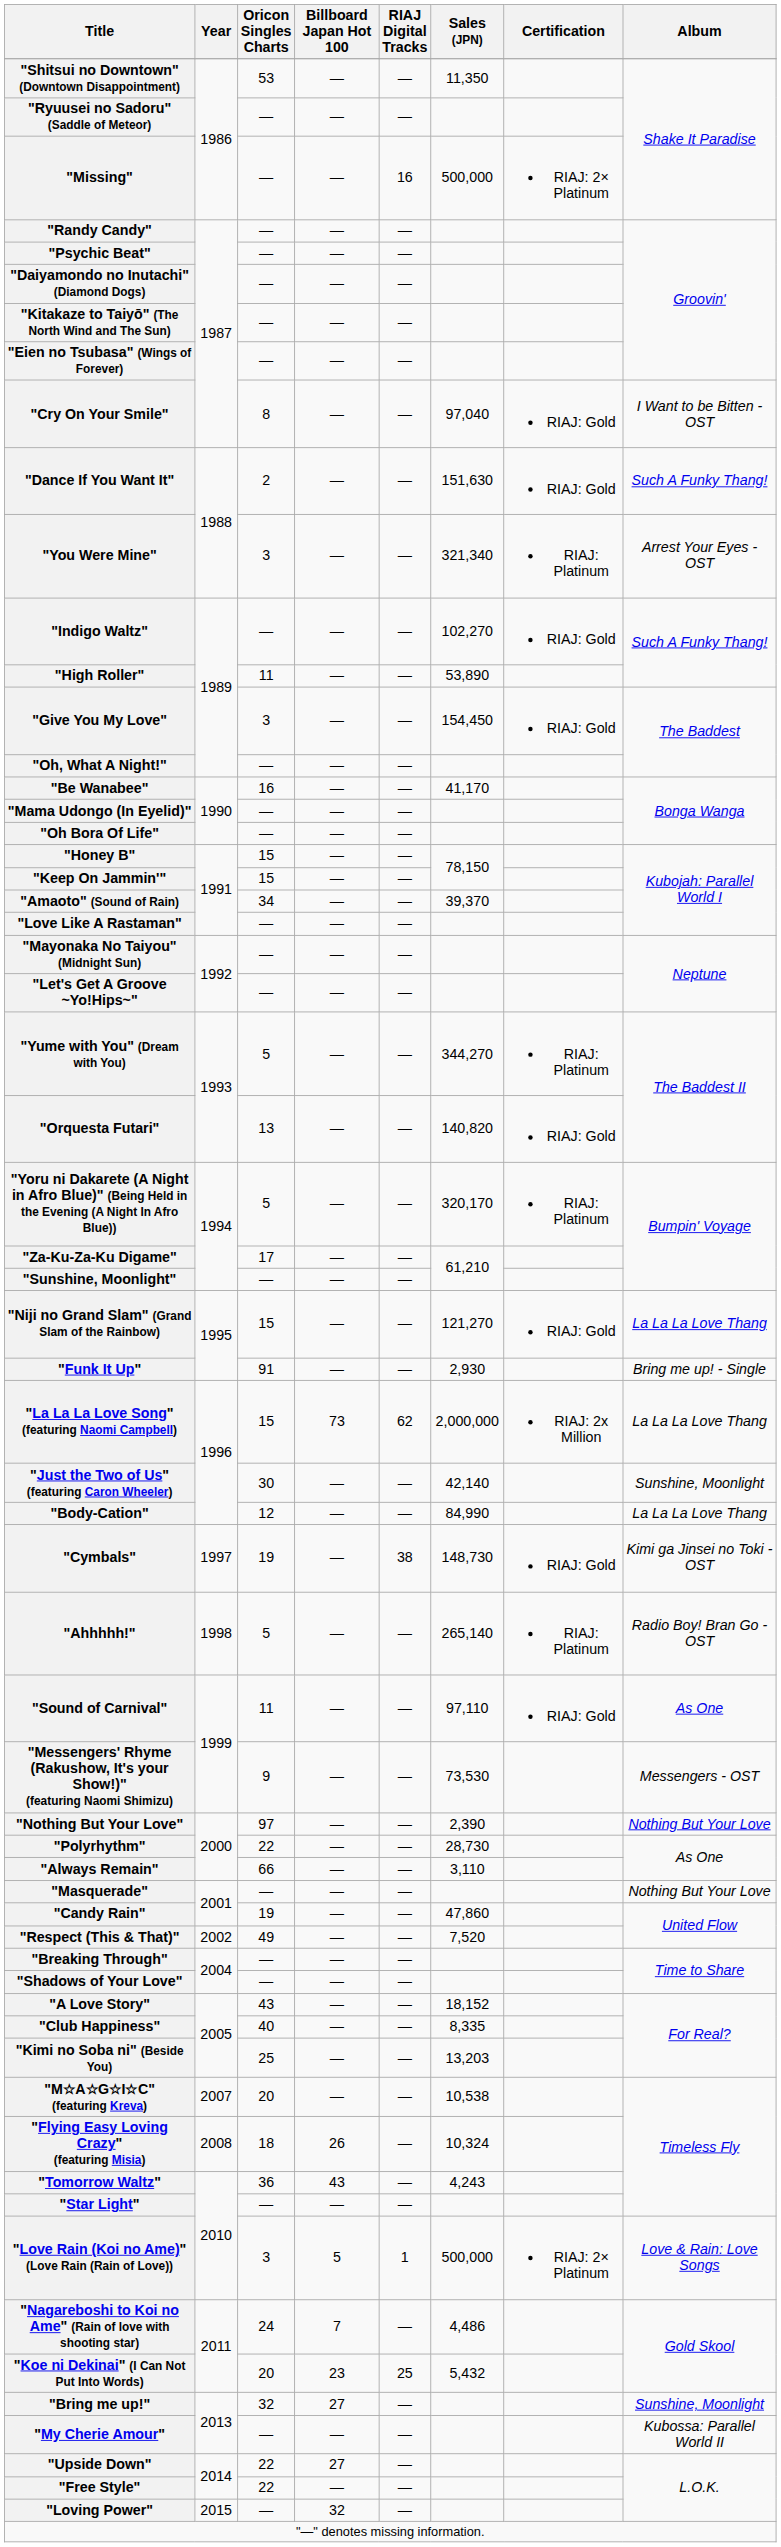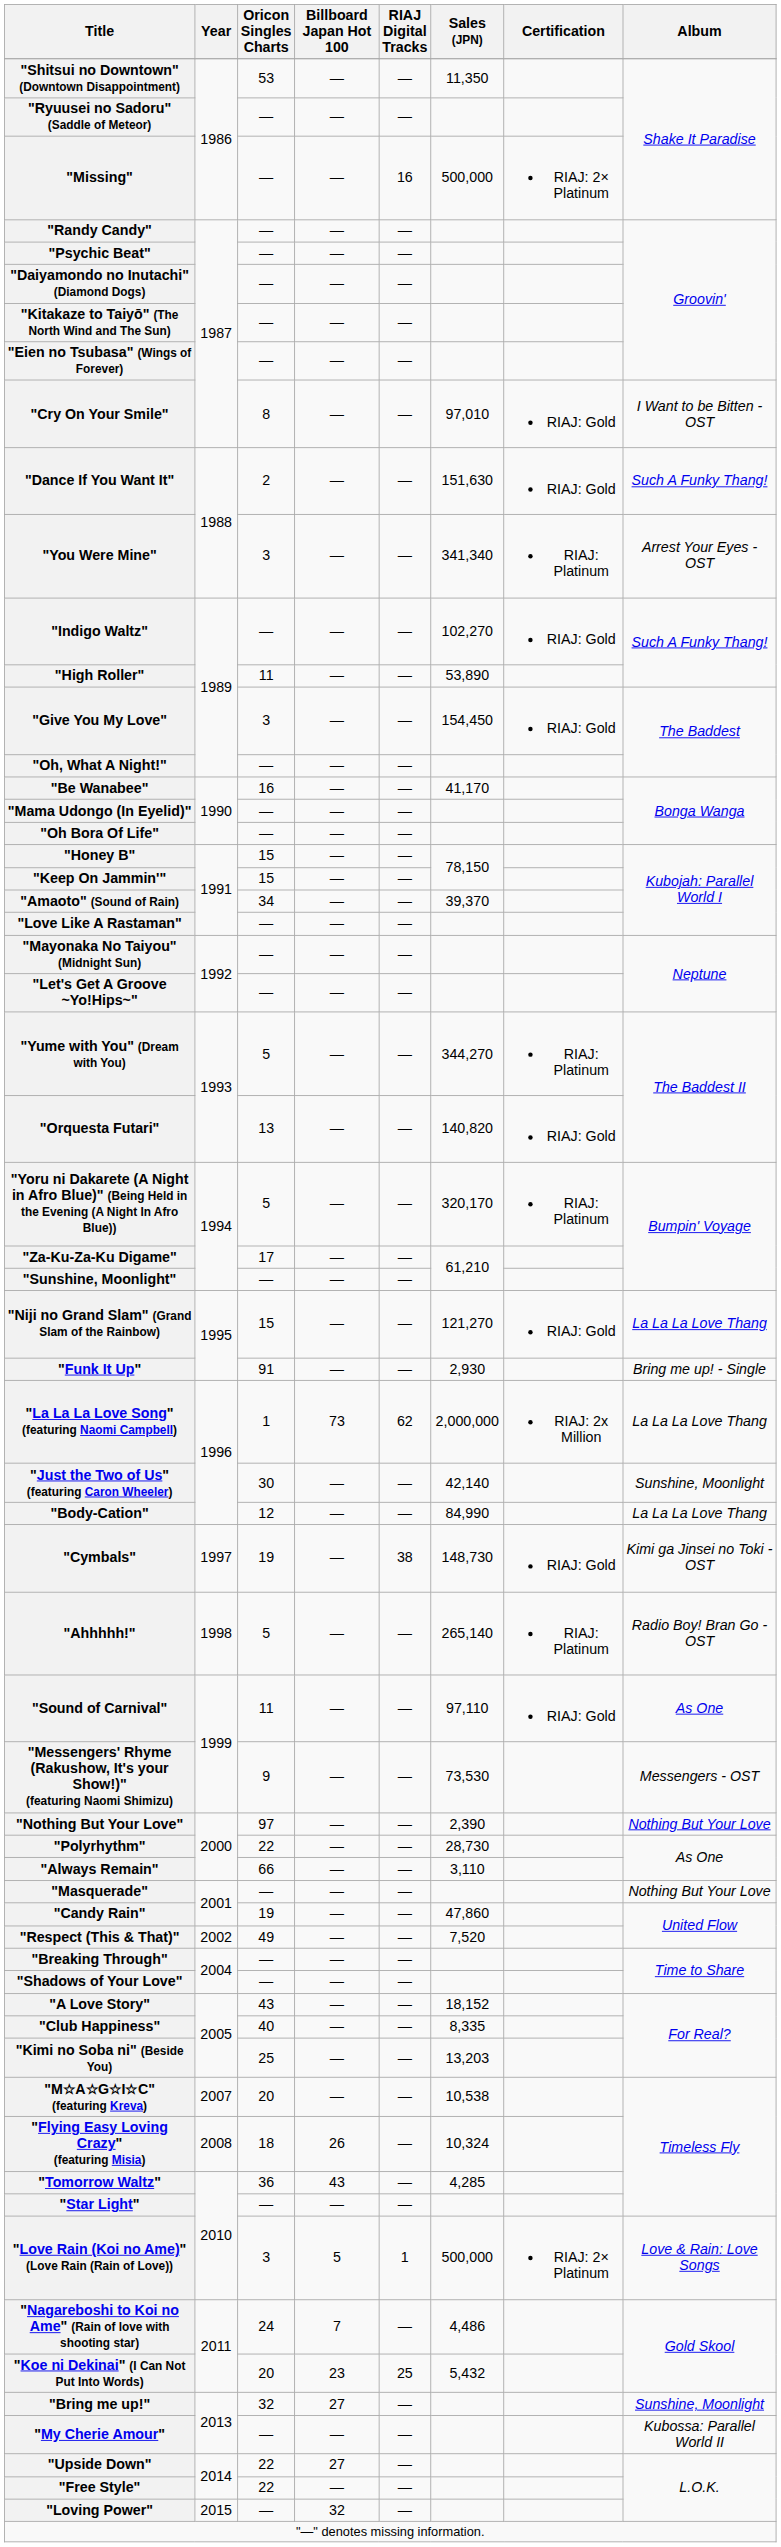 <table class="wikitable plainrowheaders" style="text-align:center;">
 <tr>
 <th scope="col" style="width:20em;">Title</th>
 <th scope="col" style="width:3em;">Year</th>
 <th scope="col" style="width:3em;">Oricon Singles Charts</th>
 <th scope="col" style="width:7em;">Billboard Japan Hot 100</th>
 <th scope="col" style="width:3em;">RIAJ <br>Digital Tracks</th>
 <th scope="col" style="width:5em;">Sales <br><small>(JPN)</small></th>
 <th scope="col" style="width:10em;">Certification</th>
 <th scope="col" style="width:17em;">Album</th>
 </tr>
 <tr>
 </tr>
 <tr>
 <th scope="row">"Shitsui no Downtown" <small>(Downtown Disappointment)</small></th>
 <td rowspan="3">1986</td>
 <td>53</td>
 <td>—</td>
 <td>—</td>
 <td>11,350</td>
 <td></td>
 <td rowspan="3"><em><a href='#'>Shake It Paradise</a></em></td>
 </tr>
 <tr>
 <th scope="row">"Ryuusei no Sadoru" <small>(Saddle of Meteor)</small></th>
 <td>—</td>
 <td>—</td>
 <td>—</td>
 <td></td>
 <td></td>
 </tr>
 <tr>
 <th scope="row">"Missing"</th>
 <td>—</td>
 <td>—</td>
 <td>16</td>
 <td>500,000</td>
 <td><br><ul><li>RIAJ: 2× Platinum</li></ul></td>
 </tr>
 <tr>
 <th scope="row">"Randy Candy"</th>
 <td rowspan="6">1987</td>
 <td>—</td>
 <td>—</td>
 <td>—</td>
 <td></td>
 <td></td>
 <td rowspan="5"><em><a href='#'>Groovin'</a></em></td>
 </tr>
 <tr>
 <th scope="row">"Psychic Beat"</th>
 <td>—</td>
 <td>—</td>
 <td>—</td>
 <td></td>
 <td></td>
 </tr>
 <tr>
 <th scope="row">"Daiyamondo no Inutachi" <small>(Diamond Dogs)</small></th>
 <td>—</td>
 <td>—</td>
 <td>—</td>
 <td></td>
 <td></td>
 </tr>
 <tr>
 <th scope="row">"Kitakaze to Taiyō" <small>(The North Wind and The Sun)</small></th>
 <td>—</td>
 <td>—</td>
 <td>—</td>
 <td></td>
 <td></td>
 </tr>
 <tr>
 <th scope="row">"Eien no Tsubasa" <small>(Wings of Forever)</small></th>
 <td>—</td>
 <td>—</td>
 <td>—</td>
 <td></td>
 <td></td>
 </tr>
 <tr>
 <th scope="row">"Cry On Your Smile"</th>
 <td>8</td>
 <td>—</td>
 <td>—</td>
-<td>97,040</td>
+<td>97,010</td>
 <td><br><ul><li>RIAJ: Gold</li></ul></td>
 <td rowspan="1"><em>I Want to be Bitten - OST</em></td>
 </tr>
 <tr>
 <th scope="row">"Dance If You Want It"</th>
 <td rowspan="2">1988</td>
 <td>2</td>
 <td>—</td>
 <td>—</td>
 <td>151,630</td>
 <td><br><ul><li>RIAJ:  Gold</li></ul></td>
 <td rowspan="1"><em><a href='#'>Such A Funky Thang!</a></em></td>
 </tr>
 <tr>
 <th scope="row">"You Were Mine"</th>
 <td>3</td>
 <td>—</td>
 <td>—</td>
-<td>321,340</td>
+<td>341,340</td>
 <td><br><ul><li>RIAJ:  Platinum</li></ul></td>
 <td rowspan="1"><em>Arrest Your Eyes - OST</em></td>
 </tr>
 <tr>
 <th scope="row">"Indigo Waltz"</th>
 <td rowspan="4">1989</td>
 <td>—</td>
 <td>—</td>
 <td>—</td>
 <td>102,270</td>
 <td><br><ul><li>RIAJ:  Gold</li></ul></td>
 <td rowspan="2"><em><a href='#'>Such A Funky Thang!</a></em></td>
 </tr>
 <tr>
 <th scope="row">"High Roller"</th>
 <td>11</td>
 <td>—</td>
 <td>—</td>
 <td>53,890</td>
 <td></td>
 </tr>
 <tr>
 <th scope="row">"Give You My Love"</th>
 <td>3</td>
 <td>—</td>
 <td>—</td>
 <td>154,450</td>
 <td><br><ul><li>RIAJ:  Gold</li></ul></td>
 <td rowspan="2"><em><a href='#'>The Baddest</a></em></td>
 </tr>
 <tr>
 <th scope="row">"Oh, What A Night!"</th>
 <td>—</td>
 <td>—</td>
 <td>—</td>
 <td></td>
 <td></td>
 </tr>
 <tr>
 <th scope="row">"Be Wanabee"</th>
 <td rowspan="3">1990</td>
 <td>16</td>
 <td>—</td>
 <td>—</td>
 <td>41,170</td>
 <td></td>
 <td rowspan="3"><em><a href='#'>Bonga Wanga</a></em></td>
 </tr>
 <tr>
 <th scope="row">"Mama Udongo (In Eyelid)"</th>
 <td>—</td>
 <td>—</td>
 <td>—</td>
 <td></td>
 <td></td>
 </tr>
 <tr>
 <th scope="row">"Oh Bora Of Life"</th>
 <td>—</td>
 <td>—</td>
 <td>—</td>
 <td></td>
 <td></td>
 </tr>
 <tr>
 <th scope="row">"Honey B"</th>
 <td rowspan="4">1991</td>
 <td>15</td>
 <td>—</td>
 <td>—</td>
 <td rowspan="2">78,150</td>
 <td></td>
 <td rowspan="4"><em><a href='#'>Kubojah: Parallel World I</a></em></td>
 </tr>
 <tr>
 <th scope="row">"Keep On Jammin'"</th>
 <td>15</td>
 <td>—</td>
 <td>—</td>
 <td></td>
 </tr>
 <tr>
 <th scope="row">"Amaoto" <small>(Sound of Rain)</small></th>
 <td>34</td>
 <td>—</td>
 <td>—</td>
 <td>39,370</td>
 <td></td>
 </tr>
 <tr>
 <th scope="row">"Love Like A Rastaman"</th>
 <td>—</td>
 <td>—</td>
 <td>—</td>
 <td></td>
 <td></td>
 </tr>
 <tr>
 <th scope="row">"Mayonaka No Taiyou" <small>(Midnight Sun)</small></th>
 <td rowspan="2">1992</td>
 <td>—</td>
 <td>—</td>
 <td>—</td>
 <td></td>
 <td></td>
 <td rowspan="2"><em><a href='#'>Neptune</a></em></td>
 </tr>
 <tr>
 <th scope="row">"Let's Get A Groove ~Yo!Hips~"</th>
 <td>—</td>
 <td>—</td>
 <td>—</td>
 <td></td>
 <td></td>
 </tr>
 <tr>
 <th scope="row">"Yume with You" <small>(Dream with You)</small></th>
 <td rowspan="2">1993</td>
 <td>5</td>
 <td>—</td>
 <td>—</td>
 <td>344,270</td>
 <td><br><ul><li>RIAJ:  Platinum</li></ul></td>
 <td rowspan="2"><em><a href='#'>The Baddest II</a></em></td>
 </tr>
 <tr>
 <th scope="row">"Orquesta Futari"</th>
 <td>13</td>
 <td>—</td>
 <td>—</td>
 <td>140,820</td>
 <td><br><ul><li>RIAJ:  Gold</li></ul></td>
 </tr>
 <tr>
 <th scope="row">"Yoru ni Dakarete (A Night in Afro Blue)" <small>(Being Held in the Evening (A Night In Afro Blue))</small></th>
 <td rowspan="3">1994</td>
 <td>5</td>
 <td>—</td>
 <td>—</td>
 <td>320,170</td>
 <td><br><ul><li>RIAJ:  Platinum</li></ul></td>
 <td rowspan="3"><em><a href='#'>Bumpin' Voyage</a></em></td>
 </tr>
 <tr>
 <th scope="row">"Za-Ku-Za-Ku Digame"</th>
 <td>17</td>
 <td>—</td>
 <td>—</td>
 <td rowspan="2">61,210</td>
 <td></td>
 </tr>
 <tr>
 <th scope="row">"Sunshine, Moonlight"</th>
 <td>—</td>
 <td>—</td>
 <td>—</td>
 <td></td>
 </tr>
 <tr>
 <th scope="row">"Niji no Grand Slam" <small>(Grand Slam of the Rainbow)</small></th>
 <td rowspan="2">1995</td>
 <td>15</td>
 <td>—</td>
 <td>—</td>
 <td>121,270</td>
 <td><br><ul><li>RIAJ:  Gold</li></ul></td>
 <td><em><a href='#'>La La La Love Thang</a></em></td>
 </tr>
 <tr>
 <th scope="row">"<a href='#'>Funk It Up</a>"</th>
 <td>91</td>
 <td>—</td>
 <td>—</td>
 <td>2,930</td>
 <td></td>
 <td rowspan="1"><em>Bring me up! - Single</em></td>
 </tr>
 <tr>
 <th scope="row">"<a href='#'>La La La Love Song</a>" <br><small>(featuring <a href='#'>Naomi Campbell</a>)</small></th>
 <td rowspan="3">1996</td>
-<td>15</td>
+<td>1</td>
 <td>73</td>
 <td>62</td>
 <td>2,000,000</td>
 <td><br><ul><li>RIAJ:  2x Million</li></ul></td>
 <td><em>La La La Love Thang</em></td>
 </tr>
 <tr>
 <th scope="row">"<a href='#'>Just the Two of Us</a>"<br><small>(featuring <a href='#'>Caron Wheeler</a>)</small></th>
 <td>30</td>
 <td>—</td>
 <td>—</td>
 <td>42,140</td>
 <td></td>
 <td><em>Sunshine, Moonlight</em></td>
 </tr>
 <tr>
 <th scope="row">"Body-Cation"</th>
 <td>12</td>
 <td>—</td>
 <td>—</td>
 <td>84,990</td>
 <td></td>
 <td><em>La La La Love Thang</em></td>
 </tr>
 <tr>
 <th scope="row">"Cymbals"</th>
 <td rowspan="1">1997</td>
 <td>19</td>
 <td>—</td>
 <td>38</td>
 <td>148,730</td>
 <td><br><ul><li>RIAJ:  Gold</li></ul></td>
 <td><em>Kimi ga Jinsei no Toki - OST</em></td>
 </tr>
 <tr>
 <th scope="row">"Ahhhhh!"</th>
 <td rowspan="1">1998</td>
 <td>5</td>
 <td>—</td>
 <td>—</td>
 <td>265,140</td>
 <td><br><ul><li>RIAJ:  Platinum</li></ul></td>
 <td><em>Radio Boy! Bran Go - OST</em></td>
 </tr>
 <tr>
 <th scope="row">"Sound of Carnival"</th>
 <td rowspan="2">1999</td>
 <td>11</td>
 <td>—</td>
 <td>—</td>
 <td>97,110</td>
 <td><br><ul><li>RIAJ:  Gold</li></ul></td>
 <td><em><a href='#'>As One</a></em></td>
 </tr>
 <tr>
 <th scope="row">"Messengers' Rhyme (Rakushow, It's your Show!)" <br><small>(featuring Naomi Shimizu)</small></th>
 <td>9</td>
 <td>—</td>
 <td>—</td>
 <td>73,530</td>
 <td></td>
 <td><em>Messengers - OST</em></td>
 </tr>
 <tr>
 <th scope="row">"Nothing But Your Love"</th>
 <td rowspan="3">2000</td>
 <td>97</td>
 <td>—</td>
 <td>—</td>
 <td>2,390</td>
 <td></td>
 <td><em><a href='#'>Nothing But Your Love</a></em></td>
 </tr>
 <tr>
 <th scope="row">"Polyrhythm"</th>
 <td>22</td>
 <td>—</td>
 <td>—</td>
 <td>28,730</td>
 <td></td>
 <td rowspan="2"><em>As One</em></td>
 </tr>
 <tr>
 <th scope="row">"Always Remain"</th>
 <td>66</td>
 <td>—</td>
 <td>—</td>
 <td>3,110</td>
 <td></td>
 </tr>
 <tr>
 <th scope="row">"Masquerade"</th>
 <td rowspan="2">2001</td>
 <td>—</td>
 <td>—</td>
 <td>—</td>
 <td></td>
 <td></td>
 <td><em>Nothing But Your Love</em></td>
 </tr>
 <tr>
 <th scope="row">"Candy Rain"</th>
 <td>19</td>
 <td>—</td>
 <td>—</td>
 <td>47,860</td>
 <td></td>
 <td rowspan="2"><em><a href='#'>United Flow</a></em></td>
 </tr>
 <tr>
 <th scope="row">"Respect (This & That)"</th>
 <td rowspan="1">2002</td>
 <td>49</td>
 <td>—</td>
 <td>—</td>
 <td>7,520</td>
 <td></td>
 </tr>
 <tr>
 <th scope="row">"Breaking Through"</th>
 <td rowspan="2">2004</td>
 <td>—</td>
 <td>—</td>
 <td>—</td>
 <td></td>
 <td></td>
 <td rowspan="2"><em><a href='#'>Time to Share</a></em></td>
 </tr>
 <tr>
 <th scope="row">"Shadows of Your Love"</th>
 <td>—</td>
 <td>—</td>
 <td>—</td>
 <td></td>
 <td></td>
 </tr>
 <tr>
 <th scope="row">"A Love Story"</th>
 <td rowspan="3">2005</td>
 <td>43</td>
 <td>—</td>
 <td>—</td>
 <td>18,152</td>
 <td></td>
 <td rowspan="3"><em><a href='#'>For Real?</a></em></td>
 </tr>
 <tr>
 <th scope="row">"Club Happiness"</th>
 <td>40</td>
 <td>—</td>
 <td>—</td>
 <td>8,335</td>
 <td></td>
 </tr>
 <tr>
 <th scope="row">"Kimi no Soba ni" <small>(Beside You)</small></th>
 <td>25</td>
 <td>—</td>
 <td>—</td>
 <td>13,203</td>
 <td></td>
 </tr>
 <tr>
 <th scope="row">"M☆A☆G☆I☆C"<br><small>(featuring <a href='#'>Kreva</a>)</small></th>
 <td>2007</td>
 <td>20</td>
 <td>—</td>
 <td>—</td>
 <td>10,538</td>
 <td></td>
 <td rowspan="4"><em><a href='#'>Timeless Fly</a></em></td>
 </tr>
 <tr>
 <th scope="row">"<a href='#'>Flying Easy Loving Crazy</a>"<br><small>(featuring <a href='#'>Misia</a>)</small></th>
 <td rowspan="1">2008</td>
 <td>18</td>
 <td>26</td>
 <td>—</td>
 <td>10,324</td>
 <td></td>
 </tr>
 <tr>
 <th scope="row">"<a href='#'>Tomorrow Waltz</a>"</th>
 <td rowspan="3">2010</td>
 <td>36</td>
 <td>43</td>
 <td>—</td>
-<td>4,243</td>
+<td>4,285</td>
 <td></td>
 </tr>
 <tr>
 <th scope="row">"<a href='#'>Star Light</a>"</th>
 <td>—</td>
 <td>—</td>
 <td>—</td>
 <td></td>
 <td></td>
 </tr>
 <tr>
 <th scope="row">"<a href='#'>Love Rain (Koi no Ame)</a>" <small>(Love Rain (Rain of Love))</small></th>
 <td>3</td>
 <td>5</td>
 <td>1</td>
 <td>500,000</td>
 <td><br><ul><li>RIAJ:  2× Platinum</li></ul></td>
 <td><em><a href='#'>Love & Rain: Love Songs</a></em></td>
 </tr>
 <tr>
 <th scope="row">"<a href='#'>Nagareboshi to Koi no Ame</a>" <small>(Rain of love with shooting star)</small></th>
 <td rowspan="2">2011</td>
 <td>24</td>
 <td>7</td>
 <td>—</td>
 <td>4,486</td>
 <td></td>
 <td rowspan="2"><em><a href='#'>Gold Skool</a></em></td>
 </tr>
 <tr>
 <th scope="row">"<a href='#'>Koe ni Dekinai</a>" <small>(I Can Not Put Into Words)</small></th>
 <td>20</td>
 <td>23</td>
 <td>25</td>
 <td>5,432</td>
 <td></td>
 </tr>
 <tr>
 <th scope="row">"Bring me up!"</th>
 <td rowspan="2">2013</td>
 <td>32</td>
 <td>27</td>
 <td>—</td>
 <td></td>
 <td></td>
 <td><em><a href='#'>Sunshine, Moonlight</a></em></td>
 </tr>
 <tr>
 <th scope="row">"<a href='#'>My Cherie Amour</a>"</th>
 <td>—</td>
 <td>—</td>
 <td>—</td>
 <td></td>
 <td></td>
 <td rowspan="1"><em>Kubossa: Parallel World II</em></td>
 </tr>
 <tr>
 <th scope="row">"Upside Down"</th>
 <td rowspan="2">2014</td>
 <td>22</td>
 <td>27</td>
 <td>—</td>
 <td></td>
 <td></td>
 <td rowspan="3"><em>L.O.K.</em></td>
 </tr>
 <tr>
 <th scope="row">"Free Style"</th>
 <td>22</td>
 <td>—</td>
 <td>—</td>
 <td></td>
 <td></td>
 </tr>
 <tr>
 <th scope="row">"Loving Power"</th>
 <td rowspan="1">2015</td>
 <td>—</td>
 <td>32</td>
 <td>—</td>
 <td></td>
 <td></td>
 </tr>
 <tr>
 <td align="center" colspan="11" style="font-size:90%">"—" denotes missing information.</td>
 </tr>
 </table>
